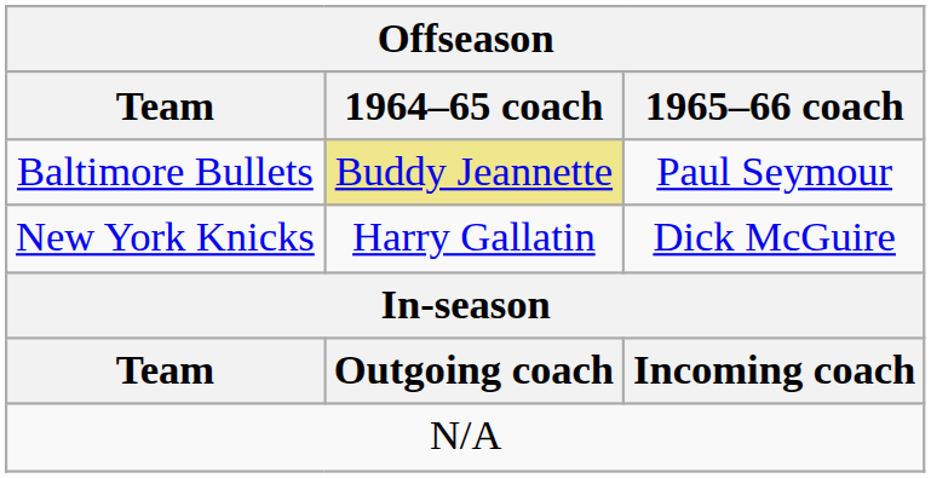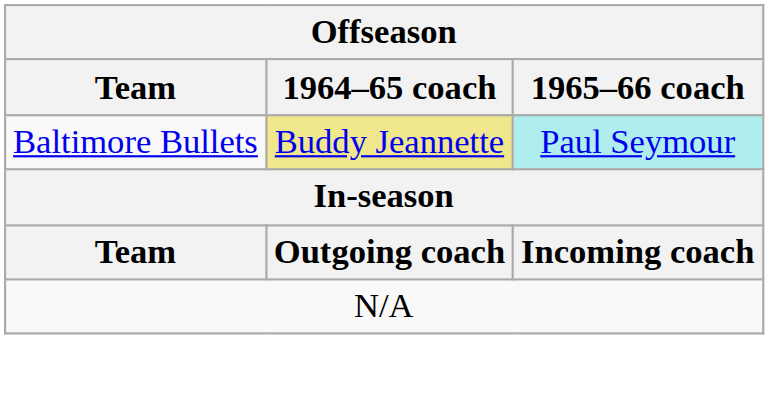 <table class="wikitable" border="1" style="text-align: center">
 <tr>
 <th colspan="3">Offseason</th>
 </tr>
 <tr>
 <th>Team</th>
 <th>1964–65 coach</th>
 <th>1965–66 coach</th>
 </tr>
 <tr>
 <td><a href='#'>Baltimore Bullets</a></td>
 <td style="background: khaki;"><a href='#'>Buddy Jeannette</a></td>
-<td><a href='#'>Paul Seymour</a></td>
-</tr>
-<tr>
-<td><a href='#'>New York Knicks</a></td>
-<td><a href='#'>Harry Gallatin</a></td>
-<td><a href='#'>Dick McGuire</a></td>
+<td style="background: paleturquoise;"><a href='#'>Paul Seymour</a></td>
 </tr>
 <tr>
 <th colspan="3">In-season</th>
 </tr>
 <tr>
 <th>Team</th>
 <th>Outgoing coach</th>
 <th>Incoming coach</th>
 </tr>
 <tr>
 <td colspan="3">N/A</td>
 </tr>
 </table>
